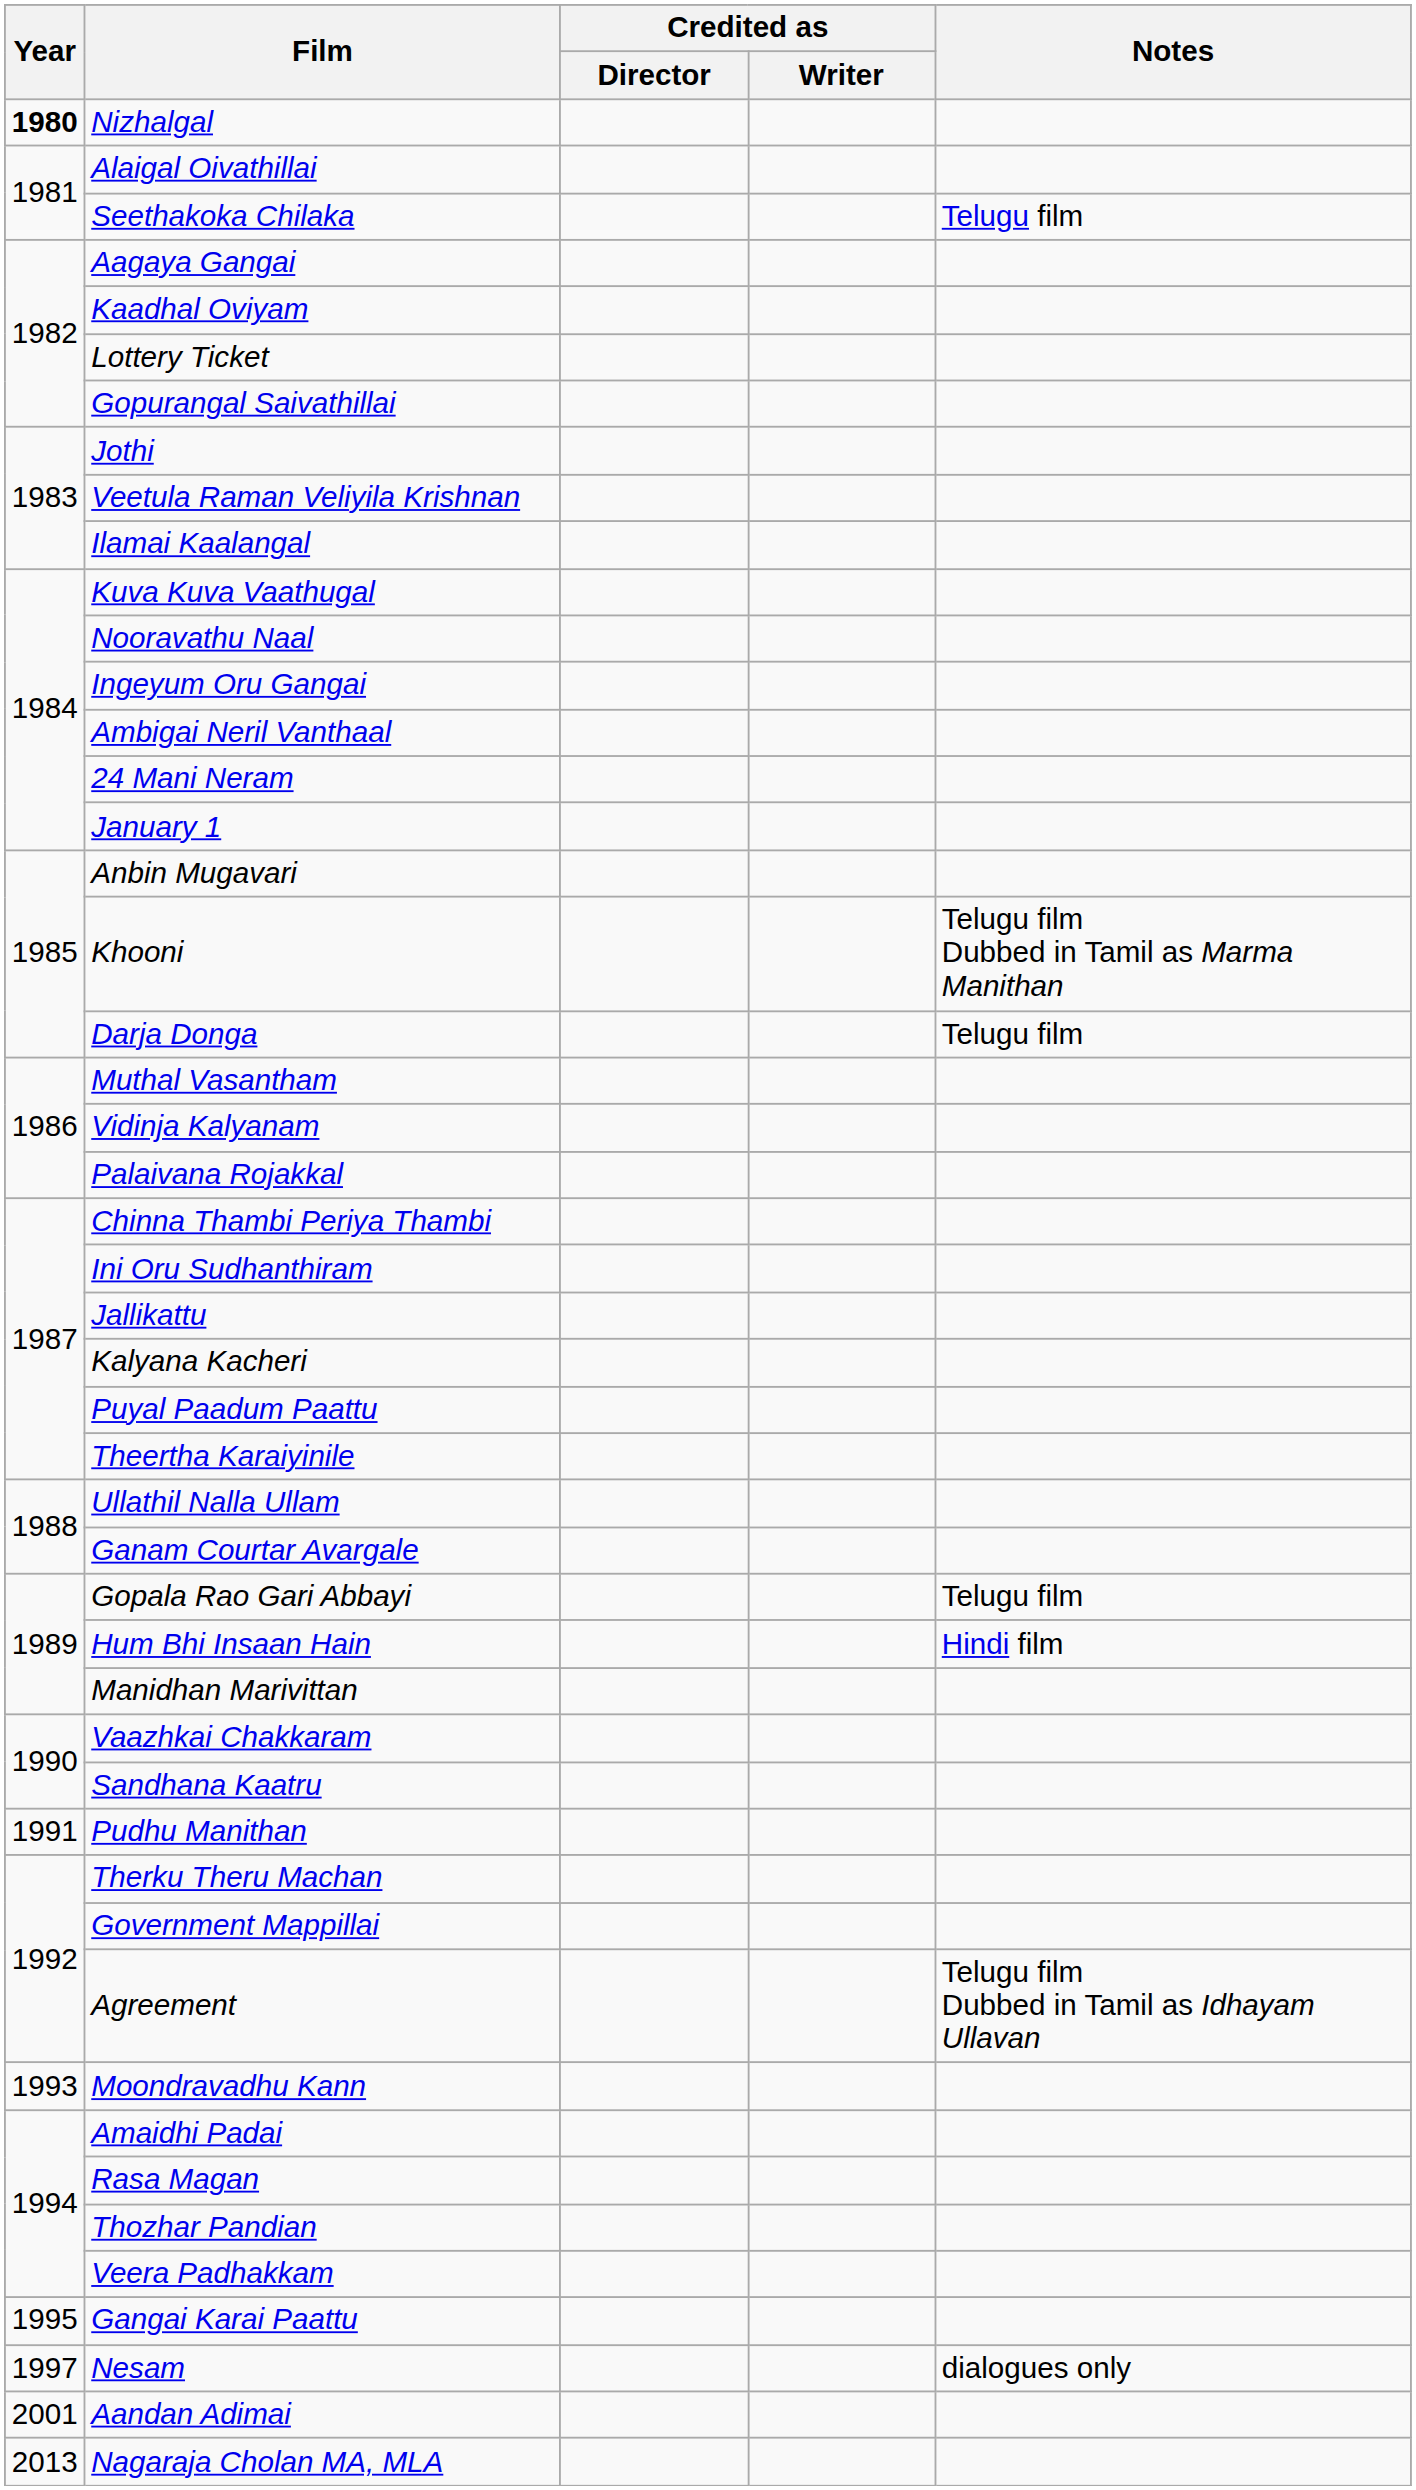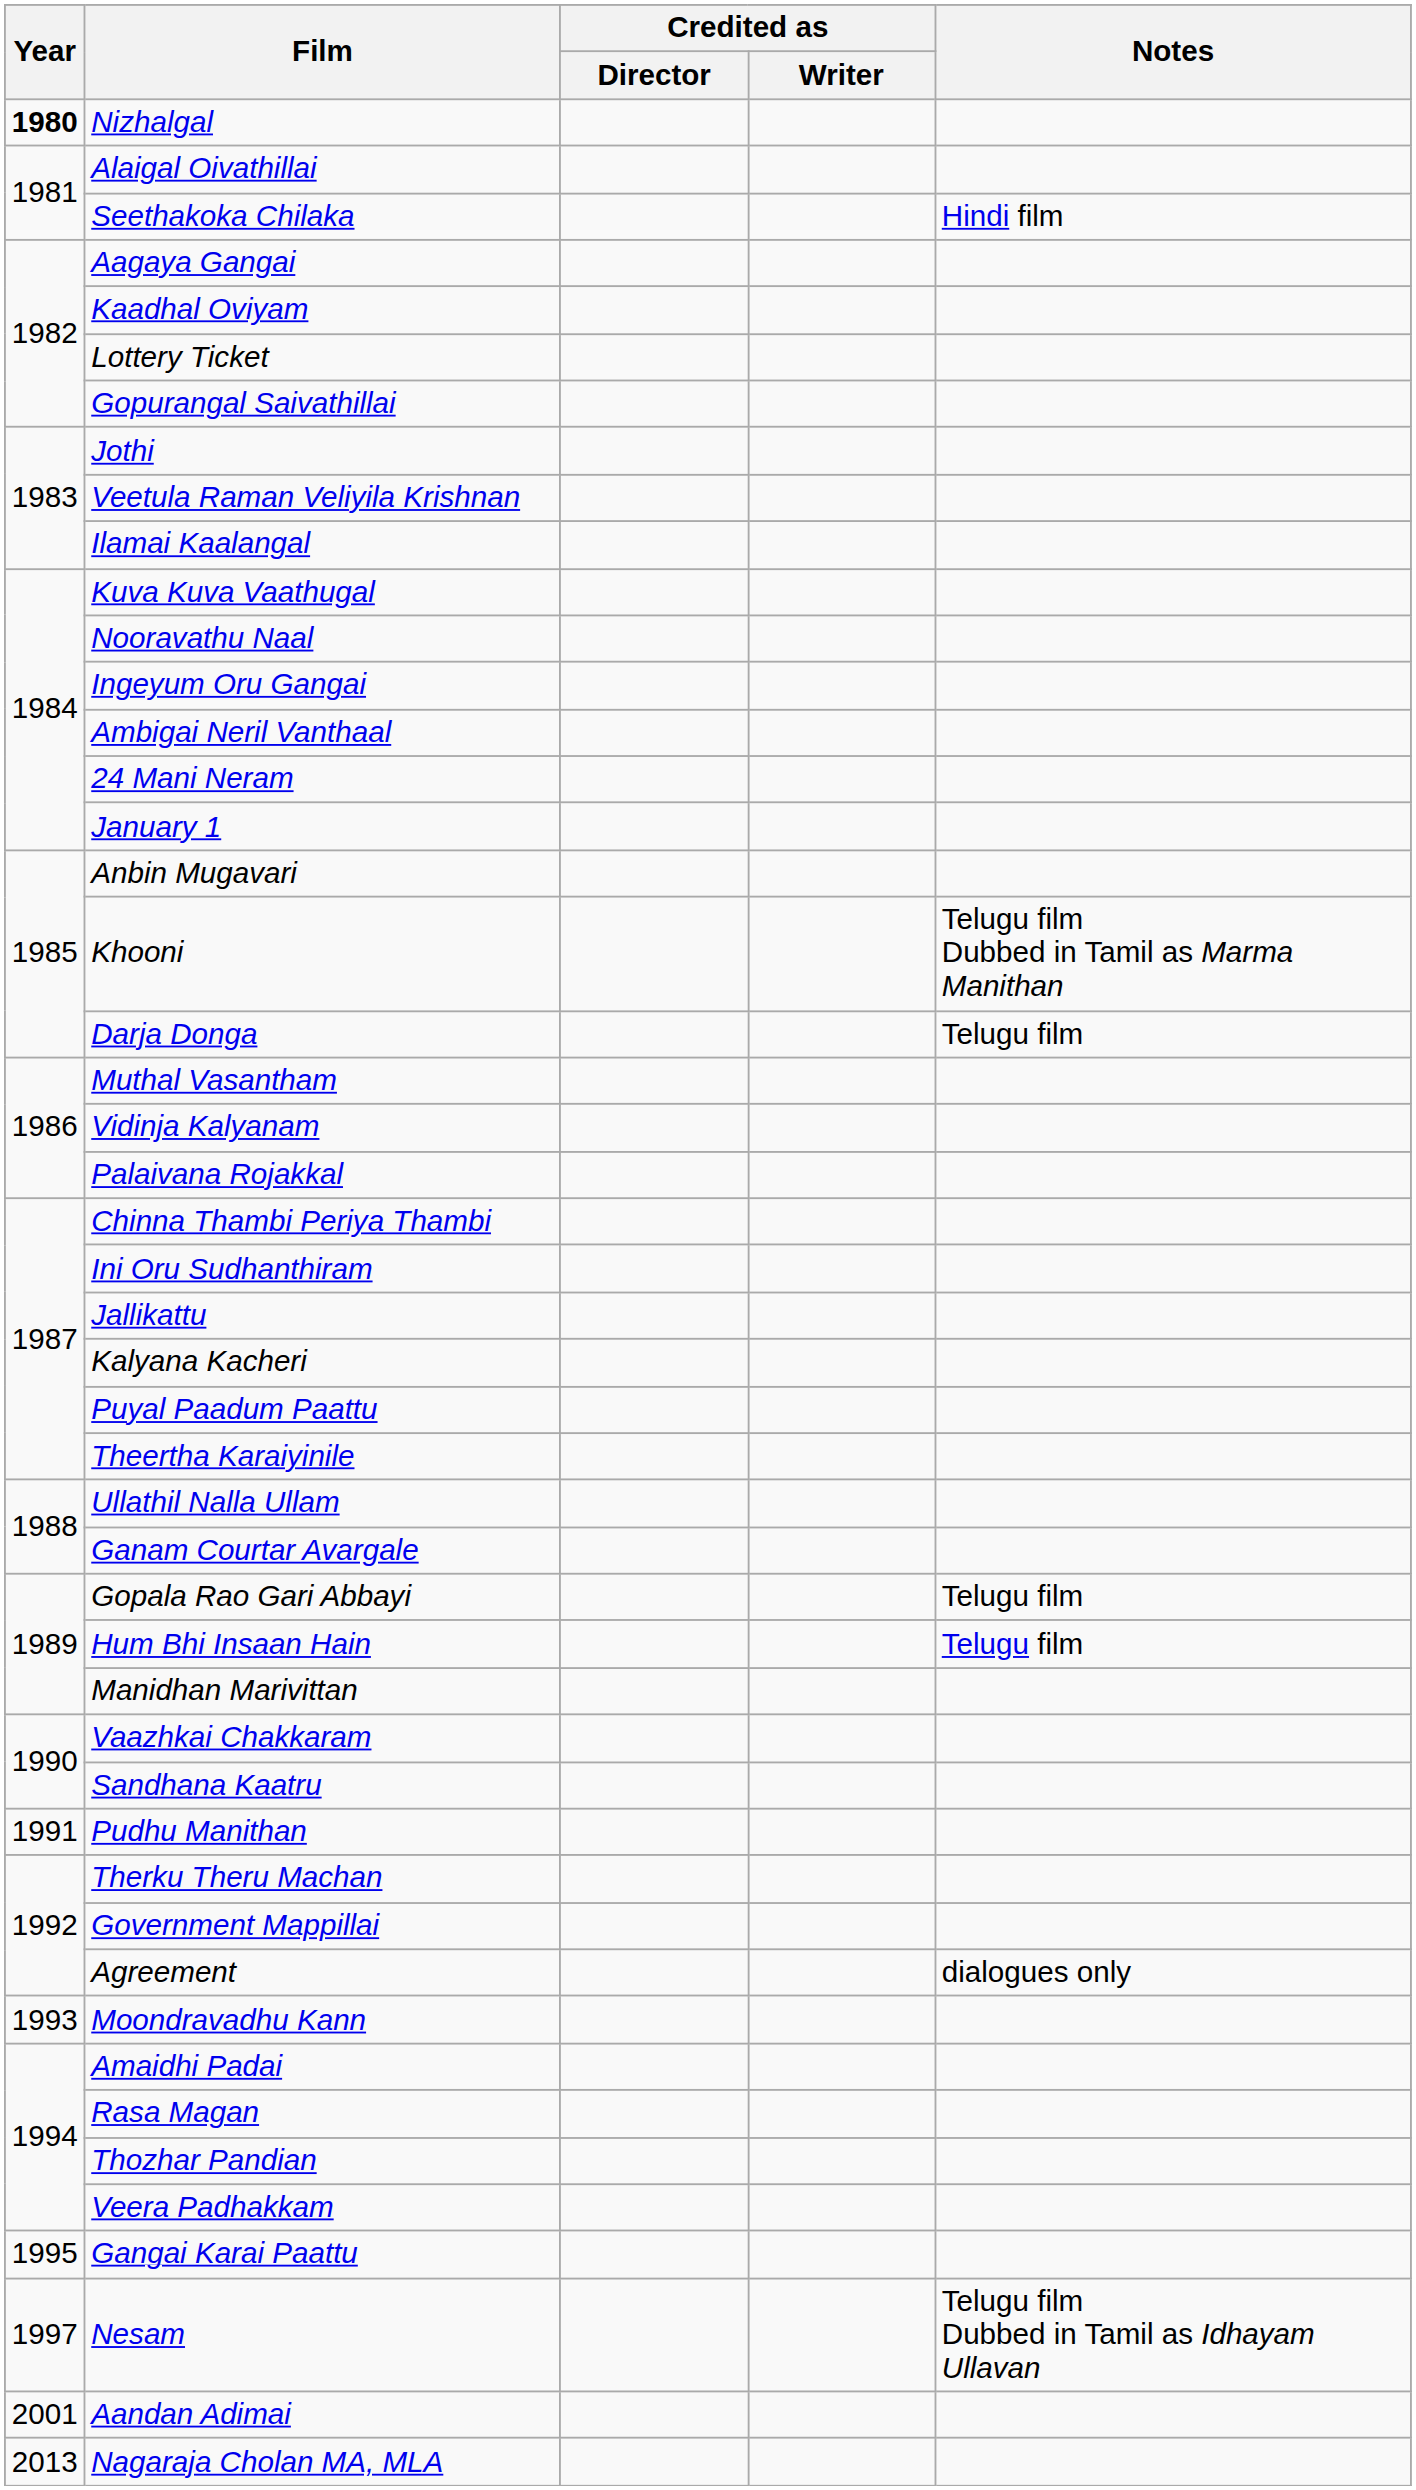 <table class="wikitable sortable">
 <tr>
 <th rowspan="2" style="width:35px;">Year</th>
 <th rowspan="2" style="width:250px;">Film</th>
 <th colspan="2" style="width:195px;">Credited as</th>
 <th rowspan="2" style="text-align:center; width:250px;" class="unsortable">Notes</th>
 </tr>
 <tr>
 <th style="width:65px;">Director</th>
 <th width=65>Writer</th>
 </tr>
 <tr>
 <td><strong>1980</strong></td>
 <td><em><a href='#'>Nizhalgal</a></em></td>
 <td style="text-align:center;"></td>
 <td style="text-align:center;"></td>
 <td></td>
 </tr>
 <tr>
 <td rowspan="2">1981</td>
 <td><em><a href='#'>Alaigal Oivathillai</a></em></td>
 <td style="text-align:center;"></td>
 <td style="text-align:center;"></td>
 <td></td>
 </tr>
 <tr>
 <td><em><a href='#'>Seethakoka Chilaka</a></em></td>
 <td style="text-align:center;"></td>
 <td style="text-align:center;"></td>
-<td><a href='#'>Telugu</a> film</td>
+<td><a href='#'>Hindi</a> film</td>
 </tr>
 <tr>
 <td rowspan="4">1982</td>
 <td><em><a href='#'>Aagaya Gangai</a></em></td>
 <td style="text-align:center;"></td>
 <td style="text-align:center;"></td>
 <td></td>
 </tr>
 <tr>
 <td><em><a href='#'>Kaadhal Oviyam</a></em></td>
 <td style="text-align:center;"></td>
 <td style="text-align:center;"></td>
 <td></td>
 </tr>
 <tr>
 <td><em>Lottery Ticket</em></td>
 <td style="text-align:center;"></td>
 <td style="text-align:center;"></td>
 <td></td>
 </tr>
 <tr>
 <td><em><a href='#'>Gopurangal Saivathillai</a></em></td>
 <td style="text-align:center;"></td>
 <td style="text-align:center;"></td>
 <td></td>
 </tr>
 <tr>
 <td rowspan="3">1983</td>
 <td><em><a href='#'>Jothi</a></em></td>
 <td style="text-align:center;"></td>
 <td style="text-align:center;"></td>
 <td></td>
 </tr>
 <tr>
 <td><em><a href='#'>Veetula Raman Veliyila Krishnan</a></em></td>
 <td style="text-align:center;"></td>
 <td style="text-align:center;"></td>
 <td></td>
 </tr>
 <tr>
 <td><em><a href='#'>Ilamai Kaalangal</a></em></td>
 <td style="text-align:center;"></td>
 <td style="text-align:center;"></td>
 <td></td>
 </tr>
 <tr>
 <td rowspan="6">1984</td>
 <td><em><a href='#'>Kuva Kuva Vaathugal</a></em></td>
 <td style="text-align:center;"></td>
 <td style="text-align:center;"></td>
 <td></td>
 </tr>
 <tr>
 <td><em><a href='#'>Nooravathu Naal</a></em></td>
 <td style="text-align:center;"></td>
 <td style="text-align:center;"></td>
 <td></td>
 </tr>
 <tr>
 <td><em><a href='#'>Ingeyum Oru Gangai</a></em></td>
 <td style="text-align:center;"></td>
 <td style="text-align:center;"></td>
 <td></td>
 </tr>
 <tr>
 <td><em><a href='#'>Ambigai Neril Vanthaal</a></em></td>
 <td style="text-align:center;"></td>
 <td style="text-align:center;"></td>
 <td></td>
 </tr>
 <tr>
 <td><em><a href='#'>24 Mani Neram</a></em></td>
 <td style="text-align:center;"></td>
 <td style="text-align:center;"></td>
 <td></td>
 </tr>
 <tr>
 <td><em><a href='#'>January 1</a></em></td>
 <td style="text-align:center;"></td>
 <td style="text-align:center;"></td>
 <td></td>
 </tr>
 <tr>
 <td rowspan="3">1985</td>
 <td><em>Anbin Mugavari</em></td>
 <td style="text-align:center;"></td>
 <td style="text-align:center;"></td>
 <td></td>
 </tr>
 <tr>
 <td><em>Khooni</em></td>
 <td style="text-align:center;"></td>
 <td style="text-align:center;"></td>
 <td>Telugu film<br> Dubbed in Tamil as <em>Marma Manithan</em></td>
 </tr>
 <tr>
 <td><em><a href='#'>Darja Donga</a></em></td>
 <td style="text-align:center;"></td>
 <td style="text-align:center;"></td>
 <td>Telugu film</td>
 </tr>
 <tr>
 <td rowspan="3">1986</td>
 <td><em><a href='#'>Muthal Vasantham</a></em></td>
 <td style="text-align:center;"></td>
 <td style="text-align:center;"></td>
 <td></td>
 </tr>
 <tr>
 <td><em><a href='#'>Vidinja Kalyanam</a></em></td>
 <td style="text-align:center;"></td>
 <td style="text-align:center;"></td>
 <td></td>
 </tr>
 <tr>
 <td><em><a href='#'>Palaivana Rojakkal</a></em></td>
 <td style="text-align:center;"></td>
 <td style="text-align:center;"></td>
 <td></td>
 </tr>
 <tr>
 <td rowspan="6">1987</td>
 <td><em><a href='#'>Chinna Thambi Periya Thambi</a></em></td>
 <td style="text-align:center;"></td>
 <td style="text-align:center;"></td>
 <td></td>
 </tr>
 <tr>
 <td><em><a href='#'>Ini Oru Sudhanthiram</a></em></td>
 <td style="text-align:center;"></td>
 <td style="text-align:center;"></td>
 <td></td>
 </tr>
 <tr>
 <td><em><a href='#'>Jallikattu</a></em></td>
 <td style="text-align:center;"></td>
 <td style="text-align:center;"></td>
 <td></td>
 </tr>
 <tr>
 <td><em>Kalyana Kacheri</em></td>
 <td style="text-align:center;"></td>
 <td style="text-align:center;"></td>
 <td></td>
 </tr>
 <tr>
 <td><em><a href='#'>Puyal Paadum Paattu</a></em></td>
 <td style="text-align:center;"></td>
 <td style="text-align:center;"></td>
 <td></td>
 </tr>
 <tr>
 <td><em><a href='#'>Theertha Karaiyinile</a></em></td>
 <td style="text-align:center;"></td>
 <td style="text-align:center;"></td>
 <td></td>
 </tr>
 <tr>
 <td rowspan="2">1988</td>
 <td><em><a href='#'>Ullathil Nalla Ullam</a></em></td>
 <td style="text-align:center;"></td>
 <td style="text-align:center;"></td>
 <td></td>
 </tr>
 <tr>
 <td><em><a href='#'>Ganam Courtar Avargale</a></em></td>
 <td style="text-align:center;"></td>
 <td style="text-align:center;"></td>
 <td></td>
 </tr>
 <tr>
 <td rowspan="3">1989</td>
 <td><em>Gopala Rao Gari Abbayi</em></td>
 <td style="text-align:center;"></td>
 <td style="text-align:center;"></td>
 <td>Telugu film</td>
 </tr>
 <tr>
 <td><em><a href='#'>Hum Bhi Insaan Hain</a></em></td>
 <td style="text-align:center;"></td>
 <td style="text-align:center;"></td>
-<td><a href='#'>Hindi</a> film</td>
+<td><a href='#'>Telugu</a> film</td>
 </tr>
 <tr>
 <td><em>Manidhan Marivittan</em></td>
 <td style="text-align:center;"></td>
 <td style="text-align:center;"></td>
 <td></td>
 </tr>
 <tr>
 <td rowspan="2">1990</td>
 <td><em><a href='#'>Vaazhkai Chakkaram</a></em></td>
 <td style="text-align:center;"></td>
 <td style="text-align:center;"></td>
 <td></td>
 </tr>
 <tr>
 <td><em><a href='#'>Sandhana Kaatru</a></em></td>
 <td style="text-align:center;"></td>
 <td style="text-align:center;"></td>
 <td></td>
 </tr>
 <tr>
 <td>1991</td>
 <td><em><a href='#'>Pudhu Manithan</a></em></td>
 <td style="text-align:center;"></td>
 <td style="text-align:center;"></td>
 <td></td>
 </tr>
 <tr>
 <td rowspan="3">1992</td>
 <td><em><a href='#'>Therku Theru Machan</a></em></td>
 <td style="text-align:center;"></td>
 <td style="text-align:center;"></td>
 <td></td>
 </tr>
 <tr>
 <td><em><a href='#'>Government Mappillai</a></em></td>
 <td style="text-align:center;"></td>
 <td style="text-align:center;"></td>
 <td></td>
 </tr>
 <tr>
 <td><em>Agreement</em></td>
 <td style="text-align:center;"></td>
 <td style="text-align:center;"></td>
-<td>Telugu film<br>Dubbed in Tamil as <em>Idhayam Ullavan</em></td>
+<td>dialogues only</td>
 </tr>
 <tr>
 <td>1993</td>
 <td><em><a href='#'>Moondravadhu Kann</a></em></td>
 <td style="text-align:center;"></td>
 <td style="text-align:center;"></td>
 <td></td>
 </tr>
 <tr>
 <td rowspan="4">1994</td>
 <td><em><a href='#'>Amaidhi Padai</a></em></td>
 <td style="text-align:center;"></td>
 <td style="text-align:center;"></td>
 <td></td>
 </tr>
 <tr>
 <td><em><a href='#'>Rasa Magan</a></em></td>
 <td style="text-align:center;"></td>
 <td style="text-align:center;"></td>
 <td></td>
 </tr>
 <tr>
 <td><em><a href='#'>Thozhar Pandian</a></em></td>
 <td style="text-align:center;"></td>
 <td style="text-align:center;"></td>
 <td></td>
 </tr>
 <tr>
 <td><em><a href='#'>Veera Padhakkam</a></em></td>
 <td style="text-align:center;"></td>
 <td style="text-align:center;"></td>
 <td></td>
 </tr>
 <tr>
 <td>1995</td>
 <td><em><a href='#'>Gangai Karai Paattu</a></em></td>
 <td style="text-align:center;"></td>
 <td style="text-align:center;"></td>
 <td></td>
 </tr>
 <tr>
 <td>1997</td>
 <td><em><a href='#'>Nesam</a></em></td>
 <td style="text-align:center;"></td>
 <td style="text-align:center;"></td>
-<td>dialogues only</td>
+<td>Telugu film<br>Dubbed in Tamil as <em>Idhayam Ullavan</em></td>
 </tr>
 <tr>
 <td>2001</td>
 <td><em><a href='#'>Aandan Adimai</a></em></td>
 <td style="text-align:center;"></td>
 <td style="text-align:center;"></td>
 <td></td>
 </tr>
 <tr>
 <td>2013</td>
 <td><em><a href='#'>Nagaraja Cholan MA, MLA</a></em></td>
 <td style="text-align:center;"></td>
 <td style="text-align:center;"></td>
 <td></td>
 </tr>
 </table>
